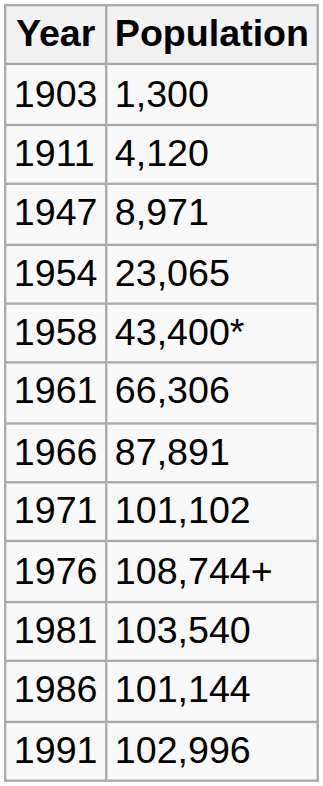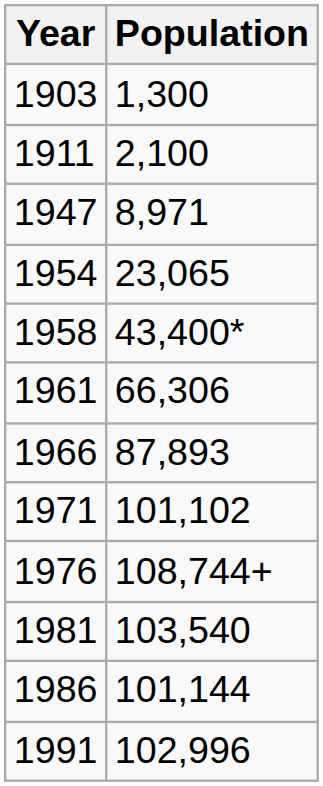 <table class="wikitable">
 <tr>
 <th>Year</th>
 <th>Population</th>
 </tr>
 <tr>
 <td>1903</td>
 <td>1,300</td>
 </tr>
 <tr>
 <td>1911</td>
-<td>4,120</td>
+<td>2,100</td>
 </tr>
 <tr>
 <td>1947</td>
 <td>8,971</td>
 </tr>
 <tr>
 <td>1954</td>
 <td>23,065</td>
 </tr>
 <tr>
 <td>1958</td>
 <td>43,400*</td>
 </tr>
 <tr>
 <td>1961</td>
 <td>66,306</td>
 </tr>
 <tr>
 <td>1966</td>
-<td>87,891</td>
+<td>87,893</td>
 </tr>
 <tr>
 <td>1971</td>
 <td>101,102</td>
 </tr>
 <tr>
 <td>1976</td>
 <td>108,744+</td>
 </tr>
 <tr>
 <td>1981</td>
 <td>103,540</td>
 </tr>
 <tr>
 <td>1986</td>
 <td>101,144</td>
 </tr>
 <tr>
 <td>1991</td>
 <td>102,996</td>
 </tr>
 </table>
